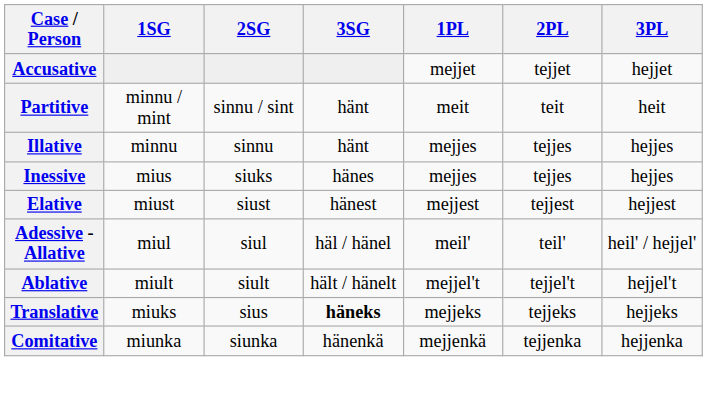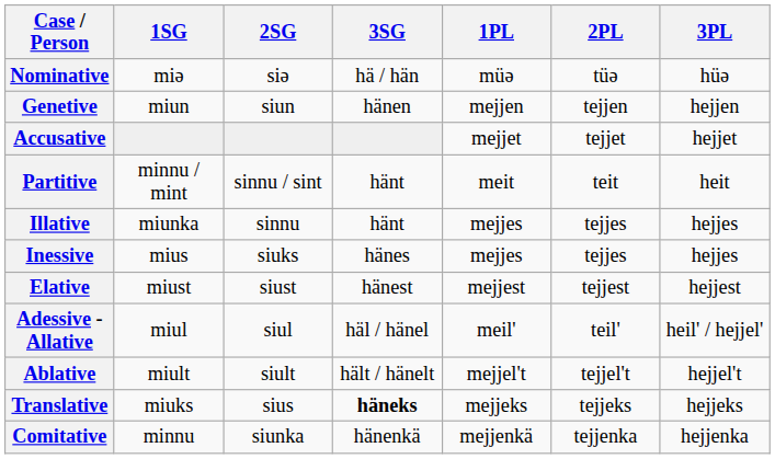 <table class="wikitable" style="text-align:center">
 <tr>
 <th style="width: 5em;"><a href='#'>Case</a> / <a href='#'>Person</a></th>
 <th style="width: 5em;"><a href='#'>1SG</a></th>
 <th style="width: 5em;"><a href='#'>2SG</a></th>
 <th style="width: 5em;"><a href='#'>3SG</a></th>
 <th style="width: 5em;"><a href='#'>1PL</a></th>
 <th style="width: 5em;"><a href='#'>2PL</a></th>
 <th style="width: 5em;"><a href='#'>3PL</a></th>
+</tr>
+<tr>
+<th><a href='#'>Nominative</a></th>
+<td>miə</td>
+<td>siə</td>
+<td>hä / hän</td>
+<td>müə</td>
+<td>tüə</td>
+<td>hüə</td>
+</tr>
+<tr>
+<th><a href='#'>Genetive</a></th>
+<td>miun</td>
+<td>siun</td>
+<td>hänen</td>
+<td>mejjen</td>
+<td>tejjen</td>
+<td>hejjen</td>
 </tr>
 <tr>
 <th><a href='#'>Accusative</a></th>
 <td style="background: #efefef;"></td>
 <td style="background: #efefef;"></td>
 <td style="background: #efefef;"></td>
 <td>mejjet</td>
 <td>tejjet</td>
 <td>hejjet</td>
 </tr>
 <tr>
 <th><a href='#'>Partitive</a></th>
 <td>minnu / mint</td>
 <td>sinnu / sint</td>
 <td>hänt</td>
 <td>meit</td>
 <td>teit</td>
 <td>heit</td>
 </tr>
 <tr>
 <th><a href='#'>Illative</a></th>
-<td>minnu</td>
+<td>miunka</td>
 <td>sinnu</td>
 <td>hänt</td>
 <td>mejjes</td>
 <td>tejjes</td>
 <td>hejjes</td>
 </tr>
 <tr>
 <th><a href='#'>Inessive</a></th>
 <td>mius</td>
 <td>siuks</td>
 <td>hänes</td>
 <td>mejjes</td>
 <td>tejjes</td>
 <td>hejjes</td>
 </tr>
 <tr>
 <th><a href='#'>Elative</a></th>
 <td>miust</td>
 <td>siust</td>
 <td>hänest</td>
 <td>mejjest</td>
 <td>tejjest</td>
 <td>hejjest</td>
 </tr>
 <tr>
 <th><a href='#'>Adessive</a> - <a href='#'>Allative</a></th>
 <td>miul</td>
 <td>siul</td>
 <td>häl / hänel</td>
 <td>meil'</td>
 <td>teil'</td>
 <td>heil' / hejjel'</td>
 </tr>
 <tr>
 <th><a href='#'>Ablative</a></th>
 <td>miult</td>
 <td>siult</td>
 <td>hält / hänelt</td>
 <td>mejjel't</td>
 <td>tejjel't</td>
 <td>hejjel't</td>
 </tr>
 <tr>
 <th><a href='#'>Translative</a></th>
 <td>miuks</td>
 <td>sius</td>
 <td><strong>häneks</strong></td>
 <td>mejjeks</td>
 <td>tejjeks</td>
 <td>hejjeks</td>
 </tr>
 <tr>
 <th><a href='#'>Comitative</a></th>
-<td>miunka</td>
+<td>minnu</td>
 <td>siunka</td>
 <td>hänenkä</td>
 <td>mejjenkä</td>
 <td>tejjenka</td>
 <td>hejjenka</td>
 </tr>
 </table>
